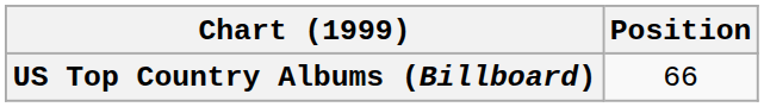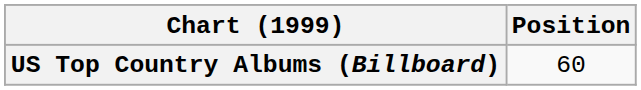 <table class="wikitable plainrowheaders" style="text-align:center">
 <tr>
 <th scope="col">Chart (1999)</th>
 <th scope="col">Position</th>
 </tr>
 <tr>
 <th scope="row">US Top Country Albums (<em>Billboard</em>)</th>
-<td>66</td>
+<td>60</td>
 </tr>
 </table>
